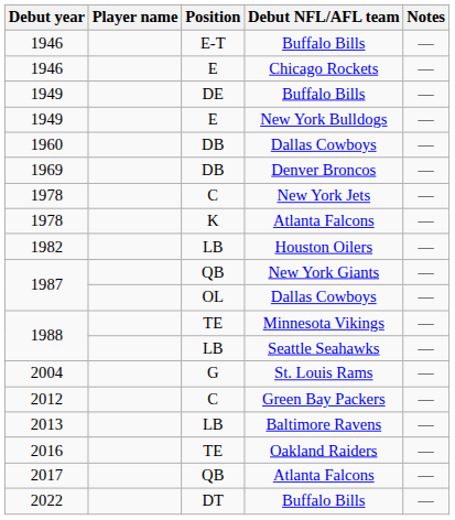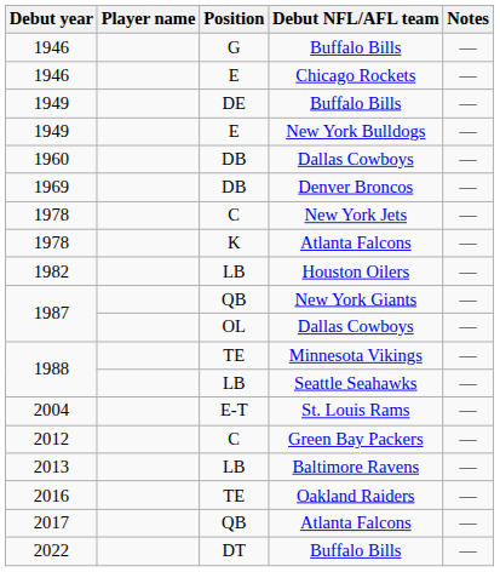 <table class="wikitable sortable">
 <tr>
 <th>Debut year</th>
 <th>Player name</th>
 <th>Position</th>
 <th>Debut NFL/AFL team</th>
 <th>Notes</th>
 </tr>
 <tr>
 <td align="center">1946</td>
 <td align="center"></td>
-<td align="center">E-T</td>
+<td align="center">G</td>
 <td align="center"><a href='#'>Buffalo Bills</a></td>
 <td align="center">—</td>
 </tr>
 <tr>
 <td align="center">1946</td>
 <td align="center"></td>
 <td align="center">E</td>
 <td align="center"><a href='#'>Chicago Rockets</a></td>
 <td align="center">—</td>
 </tr>
 <tr>
 <td align="center">1949</td>
 <td align="center"></td>
 <td align="center">DE</td>
 <td align="center"><a href='#'>Buffalo Bills</a></td>
 <td align="center">—</td>
 </tr>
 <tr>
 <td align="center">1949</td>
 <td align="center"></td>
 <td align="center">E</td>
 <td align="center"><a href='#'>New York Bulldogs</a></td>
 <td align="center">—</td>
 </tr>
 <tr>
 <td align="center">1960</td>
 <td align="center"></td>
 <td align="center">DB</td>
 <td align="center"><a href='#'>Dallas Cowboys</a></td>
 <td align="center">—</td>
 </tr>
 <tr>
 <td align="center">1969</td>
 <td align="center"></td>
 <td align="center">DB</td>
 <td align="center"><a href='#'>Denver Broncos</a></td>
 <td align="center">—</td>
 </tr>
 <tr>
 <td align="center">1978</td>
 <td align="center"></td>
 <td align="center">C</td>
 <td align="center"><a href='#'>New York Jets</a></td>
 <td align="center">—</td>
 </tr>
 <tr>
 <td align="center">1978</td>
 <td align="center"></td>
 <td align="center">K</td>
 <td align="center"><a href='#'>Atlanta Falcons</a></td>
 <td align="center">—</td>
 </tr>
 <tr>
 <td align="center">1982</td>
 <td align="center"></td>
 <td align="center">LB</td>
 <td align="center"><a href='#'>Houston Oilers</a></td>
 <td align="center">—</td>
 </tr>
 <tr>
 <td rowspan="2" align="center">1987</td>
 <td align="center"></td>
 <td align="center">QB</td>
 <td align="center"><a href='#'>New York Giants</a></td>
 <td align="center">—</td>
 </tr>
 <tr>
 <td align="center"></td>
 <td align="center">OL</td>
 <td align="center"><a href='#'>Dallas Cowboys</a></td>
 <td align="center">—</td>
 </tr>
 <tr>
 <td rowspan="2" align="center">1988</td>
 <td align="center"></td>
 <td align="center">TE</td>
 <td align="center"><a href='#'>Minnesota Vikings</a></td>
 <td align="center">—</td>
 </tr>
 <tr>
 <td align="center"></td>
 <td align="center">LB</td>
 <td align="center"><a href='#'>Seattle Seahawks</a></td>
 <td align="center">—</td>
 </tr>
 <tr>
 <td align="center">2004</td>
 <td align="center"></td>
-<td align="center">G</td>
+<td align="center">E-T</td>
 <td align="center"><a href='#'>St. Louis Rams</a></td>
 <td align="center">—</td>
 </tr>
 <tr>
 <td align="center">2012</td>
 <td align="center"></td>
 <td align="center">C</td>
 <td align="center"><a href='#'>Green Bay Packers</a></td>
 <td align="center">—</td>
 </tr>
 <tr>
 <td align="center">2013</td>
 <td align="center"></td>
 <td align="center">LB</td>
 <td align="center"><a href='#'>Baltimore Ravens</a></td>
 <td align="center">—</td>
 </tr>
 <tr>
 <td align="center">2016</td>
 <td align="center"></td>
 <td align="center">TE</td>
 <td align="center"><a href='#'>Oakland Raiders</a></td>
 <td align="center">—</td>
 </tr>
 <tr>
 <td align="center">2017</td>
 <td align="center"></td>
 <td align="center">QB</td>
 <td align="center"><a href='#'>Atlanta Falcons</a></td>
 <td align="center">—</td>
 </tr>
 <tr>
 <td align="center">2022</td>
 <td align="center"></td>
 <td align="center">DT</td>
 <td align="center"><a href='#'>Buffalo Bills</a></td>
 <td align="center">—</td>
 </tr>
 </table>
